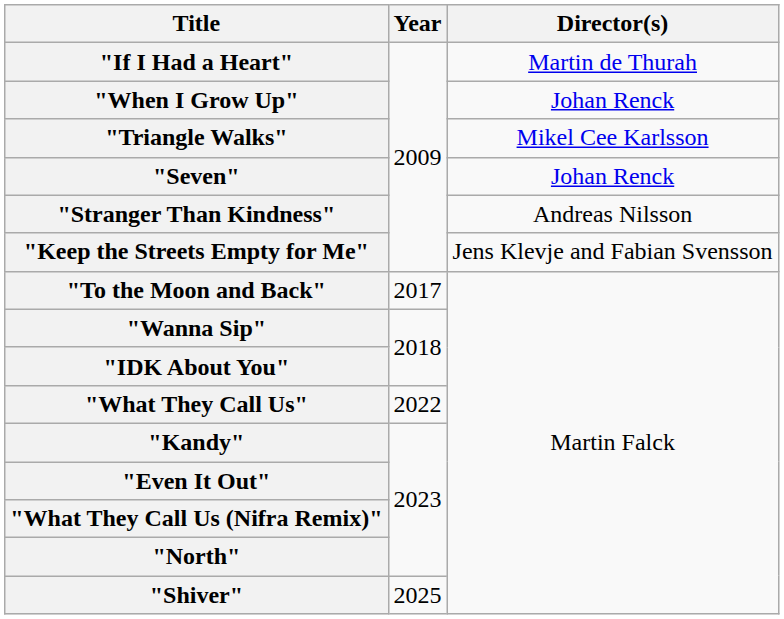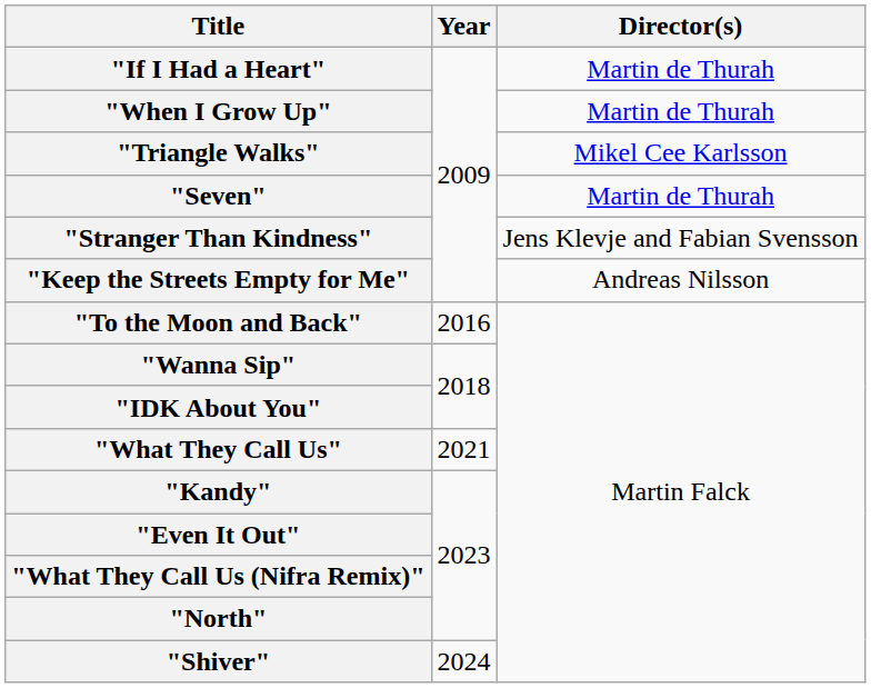 <table class="wikitable plainrowheaders" style="text-align:center;">
 <tr>
 <th scope="col">Title</th>
 <th scope="col">Year</th>
 <th scope="col">Director(s)</th>
 </tr>
 <tr>
 <th scope="row">"If I Had a Heart"</th>
 <td rowspan="6">2009</td>
 <td><a href='#'>Martin de Thurah</a></td>
 </tr>
 <tr>
 <th scope="row">"When I Grow Up"</th>
-<td><a href='#'>Johan Renck</a></td>
+<td><a href='#'>Martin de Thurah</a></td>
 </tr>
 <tr>
 <th scope="row">"Triangle Walks"</th>
 <td><a href='#'>Mikel Cee Karlsson</a></td>
 </tr>
 <tr>
 <th scope="row">"Seven"</th>
-<td><a href='#'>Johan Renck</a></td>
+<td><a href='#'>Martin de Thurah</a></td>
 </tr>
 <tr>
 <th scope="row">"Stranger Than Kindness"</th>
+<td>Jens Klevje and Fabian Svensson</td>
+</tr>
+<tr>
+<th scope="row">"Keep the Streets Empty for Me"</th>
 <td>Andreas Nilsson</td>
 </tr>
 <tr>
-<th scope="row">"Keep the Streets Empty for Me"</th>
-<td>Jens Klevje and Fabian Svensson</td>
-</tr>
-<tr>
 <th scope="row">"To the Moon and Back"</th>
-<td>2017</td>
+<td>2016</td>
 <td rowspan="9">Martin Falck</td>
 </tr>
 <tr>
 <th scope="row">"Wanna Sip"</th>
 <td rowspan="2">2018</td>
 </tr>
 <tr>
 <th scope="row">"IDK About You"</th>
 </tr>
 <tr>
 <th scope="row">"What They Call Us"</th>
-<td rowspan="1">2022</td>
+<td rowspan="1">2021</td>
 </tr>
 <tr>
 <th scope="row">"Kandy"</th>
 <td rowspan="4">2023</td>
 </tr>
 <tr>
 <th scope="row">"Even It Out"</th>
 </tr>
 <tr>
 <th scope="row">"What They Call Us (Nifra Remix)"</th>
 </tr>
 <tr>
 <th scope="row">"North"</th>
 </tr>
 <tr>
 <th scope="row">"Shiver"</th>
-<td rowspan="1">2025</td>
+<td rowspan="1">2024</td>
 </tr>
 </table>
